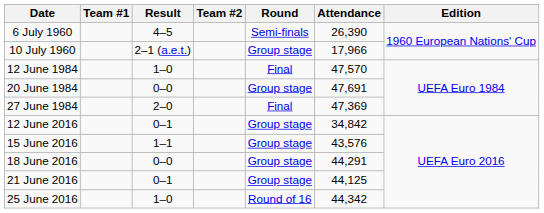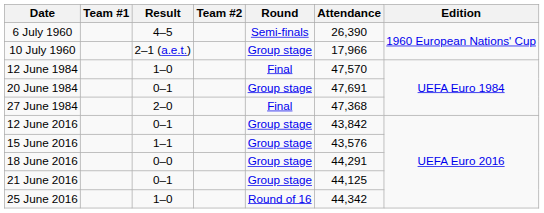 <table class="wikitable plainrowheaders sortable" style="text-align:center">
 <tr>
 <th>Date</th>
 <th>Team #1</th>
 <th>Result</th>
 <th>Team #2</th>
 <th>Round</th>
 <th>Attendance</th>
 <th>Edition</th>
 </tr>
 <tr>
 <td>6 July 1960</td>
 <td></td>
 <td>4–5</td>
 <td></td>
 <td><a href='#'>Semi-finals</a></td>
 <td>26,390</td>
 <td rowspan="2"><a href='#'>1960 European Nations' Cup</a></td>
 </tr>
 <tr>
 <td>10 July 1960</td>
 <td></td>
 <td>2–1 (<a href='#'>a.e.t.</a>)</td>
 <td></td>
 <td><a href='#'>Group stage</a></td>
 <td>17,966</td>
 </tr>
 <tr>
 <td>12 June 1984</td>
 <td></td>
 <td>1–0</td>
 <td></td>
 <td><a href='#'>Final</a></td>
 <td>47,570</td>
 <td rowspan="3"><a href='#'>UEFA Euro 1984</a></td>
 </tr>
 <tr>
 <td>20 June 1984</td>
 <td></td>
-<td>0–0</td>
+<td>0–1</td>
 <td></td>
 <td><a href='#'>Group stage</a></td>
 <td>47,691</td>
 </tr>
 <tr>
 <td>27 June 1984</td>
 <td></td>
 <td>2–0</td>
 <td></td>
 <td><a href='#'>Final</a></td>
-<td>47,369</td>
+<td>47,368</td>
 </tr>
 <tr>
 <td>12 June 2016</td>
 <td></td>
 <td>0–1</td>
 <td></td>
 <td><a href='#'>Group stage</a></td>
-<td>34,842</td>
+<td>43,842</td>
 <td rowspan="5"><a href='#'>UEFA Euro 2016</a></td>
 </tr>
 <tr>
 <td>15 June 2016</td>
 <td></td>
 <td>1–1</td>
 <td></td>
 <td><a href='#'>Group stage</a></td>
 <td>43,576</td>
 </tr>
 <tr>
 <td>18 June 2016</td>
 <td></td>
 <td>0–0</td>
 <td></td>
 <td><a href='#'>Group stage</a></td>
 <td>44,291</td>
 </tr>
 <tr>
 <td>21 June 2016</td>
 <td></td>
 <td>0–1</td>
 <td></td>
 <td><a href='#'>Group stage</a></td>
 <td>44,125</td>
 </tr>
 <tr>
 <td>25 June 2016</td>
 <td></td>
 <td>1–0</td>
 <td></td>
 <td><a href='#'>Round of 16</a></td>
 <td>44,342</td>
 </tr>
 </table>
